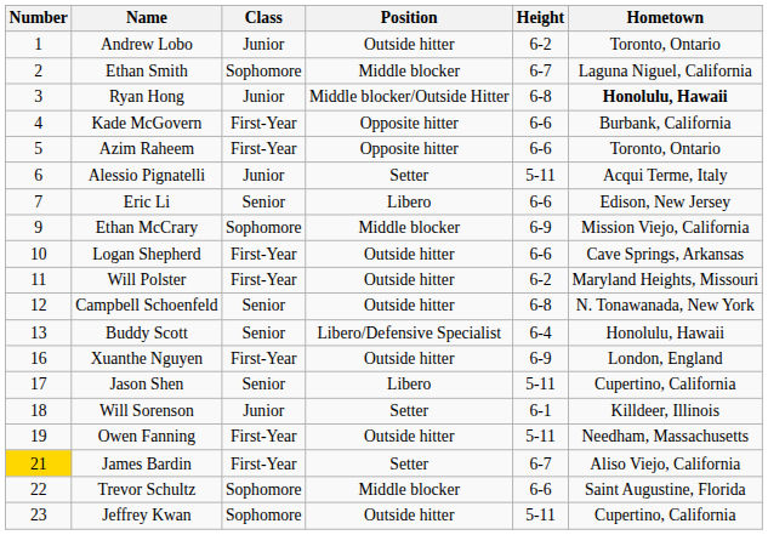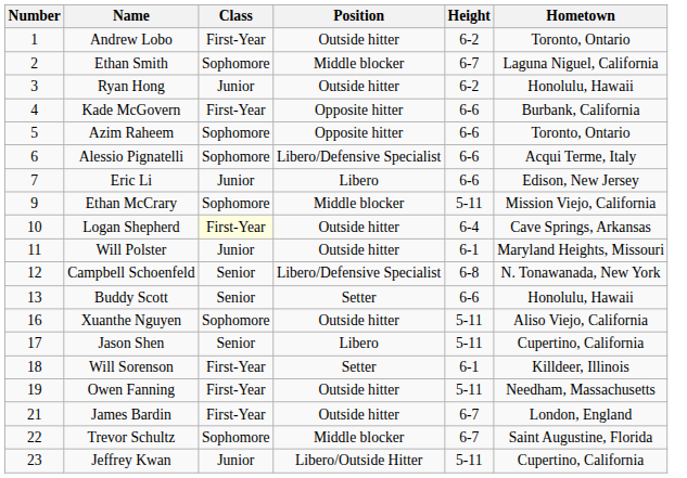 <table class="wikitable" style="text-align:center;">
 <tr>
 <th>Number</th>
 <th>Name</th>
 <th>Class</th>
 <th>Position</th>
 <th>Height</th>
 <th>Hometown</th>
 </tr>
 <tr>
 <td>1</td>
 <td>Andrew Lobo</td>
-<td>Junior</td>
+<td>First-Year</td>
 <td>Outside hitter</td>
 <td>6-2</td>
 <td>Toronto, Ontario</td>
 </tr>
 <tr>
 <td>2</td>
 <td>Ethan Smith</td>
 <td>Sophomore</td>
 <td>Middle blocker</td>
 <td>6-7</td>
 <td>Laguna Niguel, California</td>
 </tr>
 <tr>
 <td>3</td>
 <td>Ryan Hong</td>
 <td>Junior</td>
-<td>Middle blocker/Outside Hitter</td>
-<td>6-8</td>
-<td><strong>Honolulu, Hawaii</strong></td>
+<td>Outside hitter</td>
+<td>6-2</td>
+<td>Honolulu, Hawaii</td>
 </tr>
 <tr>
 <td>4</td>
 <td>Kade McGovern</td>
 <td>First-Year</td>
 <td>Opposite hitter</td>
 <td>6-6</td>
 <td>Burbank, California</td>
 </tr>
 <tr>
 <td>5</td>
 <td>Azim Raheem</td>
-<td>First-Year</td>
+<td>Sophomore</td>
 <td>Opposite hitter</td>
 <td>6-6</td>
 <td>Toronto, Ontario</td>
 </tr>
 <tr>
 <td>6</td>
 <td>Alessio Pignatelli</td>
-<td>Junior</td>
-<td>Setter</td>
-<td>5-11</td>
+<td>Sophomore</td>
+<td>Libero/Defensive Specialist</td>
+<td>6-6</td>
 <td>Acqui Terme, Italy</td>
 </tr>
 <tr>
 <td>7</td>
 <td>Eric Li</td>
-<td>Senior</td>
+<td>Junior</td>
 <td>Libero</td>
 <td>6-6</td>
 <td>Edison, New Jersey</td>
 </tr>
 <tr>
 <td>9</td>
 <td>Ethan McCrary</td>
 <td>Sophomore</td>
 <td>Middle blocker</td>
-<td>6-9</td>
+<td>5-11</td>
 <td>Mission Viejo, California</td>
 </tr>
 <tr>
 <td>10</td>
 <td>Logan Shepherd</td>
-<td>First-Year</td>
+<td style="background: lightyellow;">First-Year</td>
 <td>Outside hitter</td>
-<td>6-6</td>
+<td>6-4</td>
 <td>Cave Springs, Arkansas</td>
 </tr>
 <tr>
 <td>11</td>
 <td>Will Polster</td>
-<td>First-Year</td>
+<td>Junior</td>
 <td>Outside hitter</td>
-<td>6-2</td>
+<td>6-1</td>
 <td>Maryland Heights, Missouri</td>
 </tr>
 <tr>
 <td>12</td>
 <td>Campbell Schoenfeld</td>
 <td>Senior</td>
-<td>Outside hitter</td>
+<td>Libero/Defensive Specialist</td>
 <td>6-8</td>
 <td>N. Tonawanada, New York</td>
 </tr>
 <tr>
 <td>13</td>
 <td>Buddy Scott</td>
 <td>Senior</td>
-<td>Libero/Defensive Specialist</td>
-<td>6-4</td>
+<td>Setter</td>
+<td>6-6</td>
 <td>Honolulu, Hawaii</td>
 </tr>
 <tr>
 <td>16</td>
 <td>Xuanthe Nguyen</td>
-<td>First-Year</td>
+<td>Sophomore</td>
 <td>Outside hitter</td>
-<td>6-9</td>
-<td>London, England</td>
+<td>5-11</td>
+<td>Aliso Viejo, California</td>
 </tr>
 <tr>
 <td>17</td>
 <td>Jason Shen</td>
 <td>Senior</td>
 <td>Libero</td>
 <td>5-11</td>
 <td>Cupertino, California</td>
 </tr>
 <tr>
 <td>18</td>
 <td>Will Sorenson</td>
-<td>Junior</td>
+<td>First-Year</td>
 <td>Setter</td>
 <td>6-1</td>
 <td>Killdeer, Illinois</td>
 </tr>
 <tr>
 <td>19</td>
 <td>Owen Fanning</td>
 <td>First-Year</td>
 <td>Outside hitter</td>
 <td>5-11</td>
 <td>Needham, Massachusetts</td>
 </tr>
 <tr>
-<td style="background: gold;">21</td>
+<td>21</td>
 <td>James Bardin</td>
 <td>First-Year</td>
-<td>Setter</td>
+<td>Outside hitter</td>
 <td>6-7</td>
-<td>Aliso Viejo, California</td>
+<td>London, England</td>
 </tr>
 <tr>
 <td>22</td>
 <td>Trevor Schultz</td>
 <td>Sophomore</td>
 <td>Middle blocker</td>
-<td>6-6</td>
+<td>6-7</td>
 <td>Saint Augustine, Florida</td>
 </tr>
 <tr>
 <td>23</td>
 <td>Jeffrey Kwan</td>
-<td>Sophomore</td>
-<td>Outside hitter</td>
+<td>Junior</td>
+<td>Libero/Outside Hitter</td>
 <td>5-11</td>
 <td>Cupertino, California</td>
 </tr>
 </table>
